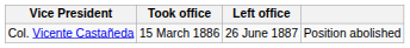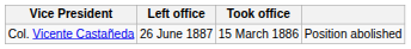 <table class="wikitable">
 <tr>
 <th>Vice President</th>
+<th>Left office</th>
 <th>Took office</th>
-<th>Left office</th>
 <th></th>
 </tr>
 <tr>
 <td>Col. <a href='#'>Vicente Castañeda</a></td>
+<td>26 June 1887</td>
 <td>15 March 1886</td>
-<td>26 June 1887</td>
 <td>Position abolished</td>
 </tr>
 </table>
